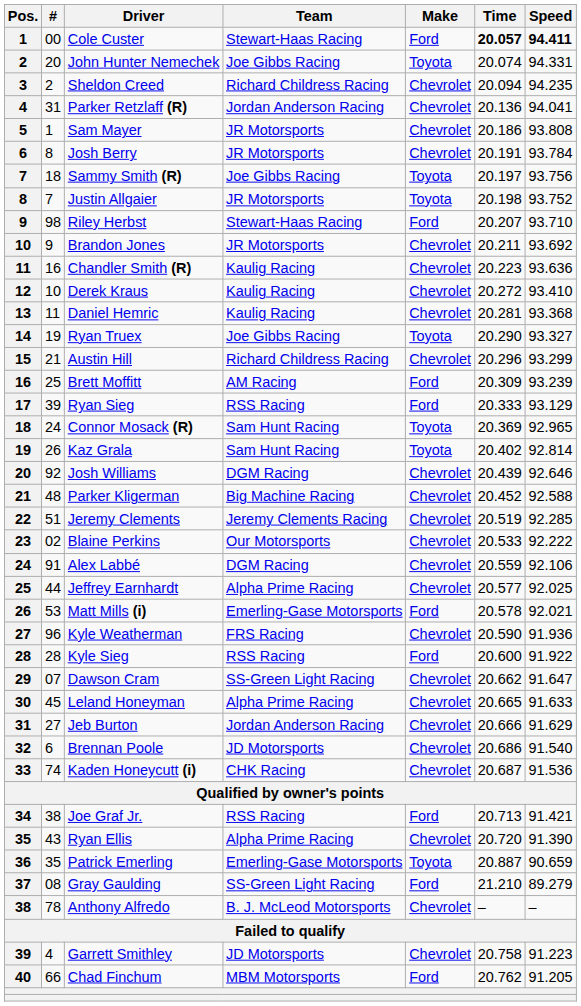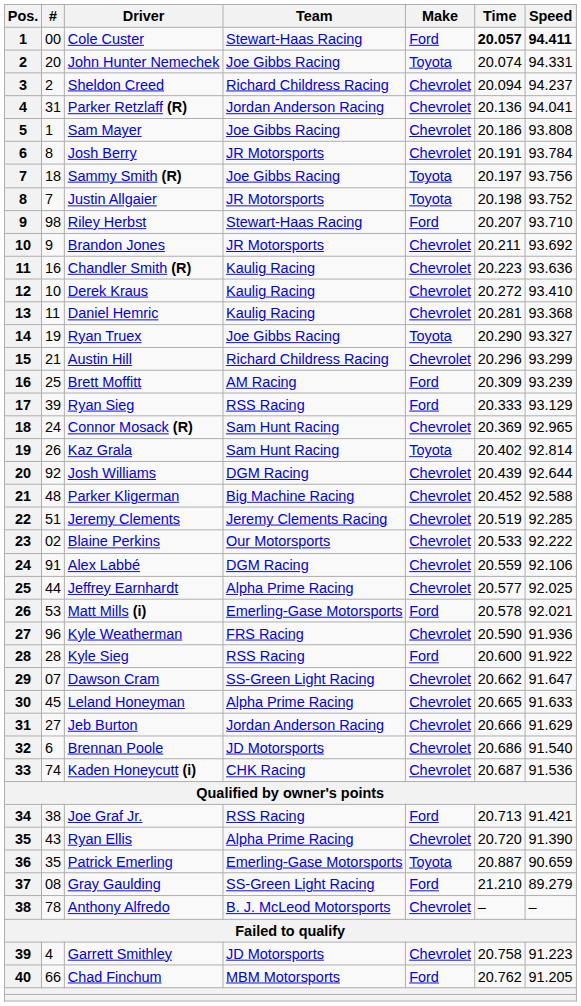 <table class="wikitable" style="font-size:95%">
 <tr>
 <th>Pos.</th>
 <th>#</th>
 <th>Driver</th>
 <th>Team</th>
 <th>Make</th>
 <th>Time</th>
 <th>Speed</th>
 </tr>
 <tr>
 <th>1</th>
 <td>00</td>
 <td><a href='#'>Cole Custer</a></td>
 <td><a href='#'>Stewart-Haas Racing</a></td>
 <td><a href='#'>Ford</a></td>
 <td><strong>20.057</strong></td>
 <td><strong>94.411</strong></td>
 </tr>
 <tr>
 <th>2</th>
 <td>20</td>
 <td><a href='#'>John Hunter Nemechek</a></td>
 <td><a href='#'>Joe Gibbs Racing</a></td>
 <td><a href='#'>Toyota</a></td>
 <td>20.074</td>
 <td>94.331</td>
 </tr>
 <tr>
 <th>3</th>
 <td>2</td>
 <td><a href='#'>Sheldon Creed</a></td>
 <td><a href='#'>Richard Childress Racing</a></td>
 <td><a href='#'>Chevrolet</a></td>
 <td>20.094</td>
-<td>94.235</td>
+<td>94.237</td>
 </tr>
 <tr>
 <th>4</th>
 <td>31</td>
 <td><a href='#'>Parker Retzlaff</a> <strong>(R)</strong></td>
 <td><a href='#'>Jordan Anderson Racing</a></td>
 <td><a href='#'>Chevrolet</a></td>
 <td>20.136</td>
 <td>94.041</td>
 </tr>
 <tr>
 <th>5</th>
 <td>1</td>
 <td><a href='#'>Sam Mayer</a></td>
-<td><a href='#'>JR Motorsports</a></td>
+<td><a href='#'>Joe Gibbs Racing</a></td>
 <td><a href='#'>Chevrolet</a></td>
 <td>20.186</td>
 <td>93.808</td>
 </tr>
 <tr>
 <th>6</th>
 <td>8</td>
 <td><a href='#'>Josh Berry</a></td>
 <td><a href='#'>JR Motorsports</a></td>
 <td><a href='#'>Chevrolet</a></td>
 <td>20.191</td>
 <td>93.784</td>
 </tr>
 <tr>
 <th>7</th>
 <td>18</td>
 <td><a href='#'>Sammy Smith</a> <strong>(R)</strong></td>
 <td><a href='#'>Joe Gibbs Racing</a></td>
 <td><a href='#'>Toyota</a></td>
 <td>20.197</td>
 <td>93.756</td>
 </tr>
 <tr>
 <th>8</th>
 <td>7</td>
 <td><a href='#'>Justin Allgaier</a></td>
 <td><a href='#'>JR Motorsports</a></td>
 <td><a href='#'>Toyota</a></td>
 <td>20.198</td>
 <td>93.752</td>
 </tr>
 <tr>
 <th>9</th>
 <td>98</td>
 <td><a href='#'>Riley Herbst</a></td>
 <td><a href='#'>Stewart-Haas Racing</a></td>
 <td><a href='#'>Ford</a></td>
 <td>20.207</td>
 <td>93.710</td>
 </tr>
 <tr>
 <th>10</th>
 <td>9</td>
 <td><a href='#'>Brandon Jones</a></td>
 <td><a href='#'>JR Motorsports</a></td>
 <td><a href='#'>Chevrolet</a></td>
 <td>20.211</td>
 <td>93.692</td>
 </tr>
 <tr>
 <th>11</th>
 <td>16</td>
 <td><a href='#'>Chandler Smith</a> <strong>(R)</strong></td>
 <td><a href='#'>Kaulig Racing</a></td>
 <td><a href='#'>Chevrolet</a></td>
 <td>20.223</td>
 <td>93.636</td>
 </tr>
 <tr>
 <th>12</th>
 <td>10</td>
 <td><a href='#'>Derek Kraus</a></td>
 <td><a href='#'>Kaulig Racing</a></td>
 <td><a href='#'>Chevrolet</a></td>
 <td>20.272</td>
 <td>93.410</td>
 </tr>
 <tr>
 <th>13</th>
 <td>11</td>
 <td><a href='#'>Daniel Hemric</a></td>
 <td><a href='#'>Kaulig Racing</a></td>
 <td><a href='#'>Chevrolet</a></td>
 <td>20.281</td>
 <td>93.368</td>
 </tr>
 <tr>
 <th>14</th>
 <td>19</td>
 <td><a href='#'>Ryan Truex</a></td>
 <td><a href='#'>Joe Gibbs Racing</a></td>
 <td><a href='#'>Toyota</a></td>
 <td>20.290</td>
 <td>93.327</td>
 </tr>
 <tr>
 <th>15</th>
 <td>21</td>
 <td><a href='#'>Austin Hill</a></td>
 <td><a href='#'>Richard Childress Racing</a></td>
 <td><a href='#'>Chevrolet</a></td>
 <td>20.296</td>
 <td>93.299</td>
 </tr>
 <tr>
 <th>16</th>
 <td>25</td>
 <td><a href='#'>Brett Moffitt</a></td>
 <td><a href='#'>AM Racing</a></td>
 <td><a href='#'>Ford</a></td>
 <td>20.309</td>
 <td>93.239</td>
 </tr>
 <tr>
 <th>17</th>
 <td>39</td>
 <td><a href='#'>Ryan Sieg</a></td>
 <td><a href='#'>RSS Racing</a></td>
 <td><a href='#'>Ford</a></td>
 <td>20.333</td>
 <td>93.129</td>
 </tr>
 <tr>
 <th>18</th>
 <td>24</td>
 <td><a href='#'>Connor Mosack</a> <strong>(R)</strong></td>
 <td><a href='#'>Sam Hunt Racing</a></td>
-<td><a href='#'>Toyota</a></td>
+<td><a href='#'>Chevrolet</a></td>
 <td>20.369</td>
 <td>92.965</td>
 </tr>
 <tr>
 <th>19</th>
 <td>26</td>
 <td><a href='#'>Kaz Grala</a></td>
 <td><a href='#'>Sam Hunt Racing</a></td>
 <td><a href='#'>Toyota</a></td>
 <td>20.402</td>
 <td>92.814</td>
 </tr>
 <tr>
 <th>20</th>
 <td>92</td>
 <td><a href='#'>Josh Williams</a></td>
 <td><a href='#'>DGM Racing</a></td>
 <td><a href='#'>Chevrolet</a></td>
 <td>20.439</td>
-<td>92.646</td>
+<td>92.644</td>
 </tr>
 <tr>
 <th>21</th>
 <td>48</td>
 <td><a href='#'>Parker Kligerman</a></td>
 <td><a href='#'>Big Machine Racing</a></td>
 <td><a href='#'>Chevrolet</a></td>
 <td>20.452</td>
 <td>92.588</td>
 </tr>
 <tr>
 <th>22</th>
 <td>51</td>
 <td><a href='#'>Jeremy Clements</a></td>
 <td><a href='#'>Jeremy Clements Racing</a></td>
 <td><a href='#'>Chevrolet</a></td>
 <td>20.519</td>
 <td>92.285</td>
 </tr>
 <tr>
 <th>23</th>
 <td>02</td>
 <td><a href='#'>Blaine Perkins</a></td>
 <td><a href='#'>Our Motorsports</a></td>
 <td><a href='#'>Chevrolet</a></td>
 <td>20.533</td>
 <td>92.222</td>
 </tr>
 <tr>
 <th>24</th>
 <td>91</td>
 <td><a href='#'>Alex Labbé</a></td>
 <td><a href='#'>DGM Racing</a></td>
 <td><a href='#'>Chevrolet</a></td>
 <td>20.559</td>
 <td>92.106</td>
 </tr>
 <tr>
 <th>25</th>
 <td>44</td>
 <td><a href='#'>Jeffrey Earnhardt</a></td>
 <td><a href='#'>Alpha Prime Racing</a></td>
 <td><a href='#'>Chevrolet</a></td>
 <td>20.577</td>
 <td>92.025</td>
 </tr>
 <tr>
 <th>26</th>
 <td>53</td>
 <td><a href='#'>Matt Mills</a> <strong>(i)</strong></td>
 <td><a href='#'>Emerling-Gase Motorsports</a></td>
 <td><a href='#'>Ford</a></td>
 <td>20.578</td>
 <td>92.021</td>
 </tr>
 <tr>
 <th>27</th>
 <td>96</td>
 <td><a href='#'>Kyle Weatherman</a></td>
 <td><a href='#'>FRS Racing</a></td>
 <td><a href='#'>Chevrolet</a></td>
 <td>20.590</td>
 <td>91.936</td>
 </tr>
 <tr>
 <th>28</th>
 <td>28</td>
 <td><a href='#'>Kyle Sieg</a></td>
 <td><a href='#'>RSS Racing</a></td>
 <td><a href='#'>Ford</a></td>
 <td>20.600</td>
 <td>91.922</td>
 </tr>
 <tr>
 <th>29</th>
 <td>07</td>
 <td><a href='#'>Dawson Cram</a></td>
 <td><a href='#'>SS-Green Light Racing</a></td>
 <td><a href='#'>Chevrolet</a></td>
 <td>20.662</td>
 <td>91.647</td>
 </tr>
 <tr>
 <th>30</th>
 <td>45</td>
 <td><a href='#'>Leland Honeyman</a></td>
 <td><a href='#'>Alpha Prime Racing</a></td>
 <td><a href='#'>Chevrolet</a></td>
 <td>20.665</td>
 <td>91.633</td>
 </tr>
 <tr>
 <th>31</th>
 <td>27</td>
 <td><a href='#'>Jeb Burton</a></td>
 <td><a href='#'>Jordan Anderson Racing</a></td>
 <td><a href='#'>Chevrolet</a></td>
 <td>20.666</td>
 <td>91.629</td>
 </tr>
 <tr>
 <th>32</th>
 <td>6</td>
 <td><a href='#'>Brennan Poole</a></td>
 <td><a href='#'>JD Motorsports</a></td>
 <td><a href='#'>Chevrolet</a></td>
 <td>20.686</td>
 <td>91.540</td>
 </tr>
 <tr>
 <th>33</th>
 <td>74</td>
 <td><a href='#'>Kaden Honeycutt</a> <strong>(i)</strong></td>
 <td><a href='#'>CHK Racing</a></td>
 <td><a href='#'>Chevrolet</a></td>
 <td>20.687</td>
 <td>91.536</td>
 </tr>
 <tr>
 <th colspan="7">Qualified by owner's points</th>
 </tr>
 <tr>
 <th>34</th>
 <td>38</td>
 <td><a href='#'>Joe Graf Jr.</a></td>
 <td><a href='#'>RSS Racing</a></td>
 <td><a href='#'>Ford</a></td>
 <td>20.713</td>
 <td>91.421</td>
 </tr>
 <tr>
 <th>35</th>
 <td>43</td>
 <td><a href='#'>Ryan Ellis</a></td>
 <td><a href='#'>Alpha Prime Racing</a></td>
 <td><a href='#'>Chevrolet</a></td>
 <td>20.720</td>
 <td>91.390</td>
 </tr>
 <tr>
 <th>36</th>
 <td>35</td>
 <td><a href='#'>Patrick Emerling</a></td>
 <td><a href='#'>Emerling-Gase Motorsports</a></td>
 <td><a href='#'>Toyota</a></td>
 <td>20.887</td>
 <td>90.659</td>
 </tr>
 <tr>
 <th>37</th>
 <td>08</td>
 <td><a href='#'>Gray Gaulding</a></td>
 <td><a href='#'>SS-Green Light Racing</a></td>
 <td><a href='#'>Ford</a></td>
 <td>21.210</td>
 <td>89.279</td>
 </tr>
 <tr>
 <th>38</th>
 <td>78</td>
 <td><a href='#'>Anthony Alfredo</a></td>
 <td><a href='#'>B. J. McLeod Motorsports</a></td>
 <td><a href='#'>Chevrolet</a></td>
 <td>–</td>
 <td>–</td>
 </tr>
 <tr>
 <th colspan="7">Failed to qualify</th>
 </tr>
 <tr>
 <th>39</th>
 <td>4</td>
 <td><a href='#'>Garrett Smithley</a></td>
 <td><a href='#'>JD Motorsports</a></td>
 <td><a href='#'>Chevrolet</a></td>
 <td>20.758</td>
 <td>91.223</td>
 </tr>
 <tr>
 <th>40</th>
 <td>66</td>
 <td><a href='#'>Chad Finchum</a></td>
 <td><a href='#'>MBM Motorsports</a></td>
 <td><a href='#'>Ford</a></td>
 <td>20.762</td>
 <td>91.205</td>
 </tr>
 <tr>
 <th colspan="7"></th>
 </tr>
 <tr>
 <th colspan="7"></th>
 </tr>
 </table>
